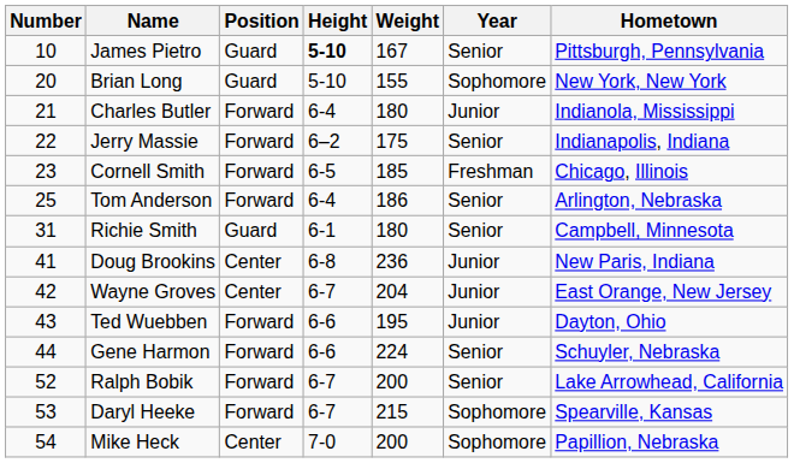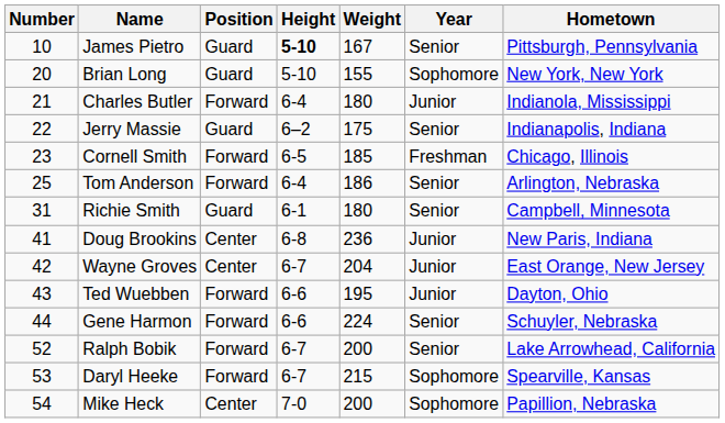 <table class="wikitable" style="font-size: 95%;">
 <tr>
 <th>Number</th>
 <th>Name</th>
 <th>Position</th>
 <th>Height</th>
 <th>Weight</th>
 <th>Year</th>
 <th>Hometown</th>
 </tr>
 <tr>
 <td align=center>10</td>
 <td>James Pietro</td>
 <td>Guard</td>
 <td><strong>5-10</strong></td>
 <td>167</td>
 <td>Senior</td>
 <td><a href='#'>Pittsburgh, Pennsylvania</a></td>
 </tr>
 <tr>
 <td align=center>20</td>
 <td>Brian Long</td>
 <td>Guard</td>
 <td>5-10</td>
 <td>155</td>
 <td>Sophomore</td>
 <td><a href='#'>New York, New York</a></td>
 </tr>
 <tr>
 <td align=center>21</td>
 <td>Charles Butler</td>
 <td>Forward</td>
 <td>6-4</td>
 <td>180</td>
 <td>Junior</td>
 <td><a href='#'>Indianola, Mississippi</a></td>
 </tr>
 <tr>
 <td align=center>22</td>
 <td>Jerry Massie</td>
-<td>Forward</td>
+<td>Guard</td>
 <td>6–2</td>
 <td>175</td>
 <td>Senior</td>
 <td><a href='#'>Indianapolis</a>, <a href='#'>Indiana</a></td>
 </tr>
 <tr>
 <td align=center>23</td>
 <td>Cornell Smith</td>
 <td>Forward</td>
 <td>6-5</td>
 <td>185</td>
 <td>Freshman</td>
 <td><a href='#'>Chicago</a>, <a href='#'>Illinois</a></td>
 </tr>
 <tr>
 <td align=center>25</td>
 <td>Tom Anderson</td>
 <td>Forward</td>
 <td>6-4</td>
 <td>186</td>
 <td>Senior</td>
 <td><a href='#'>Arlington, Nebraska</a></td>
 </tr>
 <tr>
 <td align=center>31</td>
 <td>Richie Smith</td>
 <td>Guard</td>
 <td>6-1</td>
 <td>180</td>
 <td>Senior</td>
 <td><a href='#'>Campbell, Minnesota</a></td>
 </tr>
 <tr>
 <td align=center>41</td>
 <td>Doug Brookins</td>
 <td>Center</td>
 <td>6-8</td>
 <td>236</td>
 <td>Junior</td>
 <td><a href='#'>New Paris, Indiana</a></td>
 </tr>
 <tr>
 <td align=center>42</td>
 <td>Wayne Groves</td>
 <td>Center</td>
 <td>6-7</td>
 <td>204</td>
 <td>Junior</td>
 <td><a href='#'>East Orange, New Jersey</a></td>
 </tr>
 <tr>
 <td align=center>43</td>
 <td>Ted Wuebben</td>
 <td>Forward</td>
 <td>6-6</td>
 <td>195</td>
 <td>Junior</td>
 <td><a href='#'>Dayton, Ohio</a></td>
 </tr>
 <tr>
 <td align=center>44</td>
 <td>Gene Harmon</td>
 <td>Forward</td>
 <td>6-6</td>
 <td>224</td>
 <td>Senior</td>
 <td><a href='#'>Schuyler, Nebraska</a></td>
 </tr>
 <tr>
 <td align=center>52</td>
 <td>Ralph Bobik</td>
 <td>Forward</td>
 <td>6-7</td>
 <td>200</td>
 <td>Senior</td>
 <td><a href='#'>Lake Arrowhead, California</a></td>
 </tr>
 <tr>
 <td align=center>53</td>
 <td>Daryl Heeke</td>
 <td>Forward</td>
 <td>6-7</td>
 <td>215</td>
 <td>Sophomore</td>
 <td><a href='#'>Spearville, Kansas</a></td>
 </tr>
 <tr>
 <td align=center>54</td>
 <td>Mike Heck</td>
 <td>Center</td>
 <td>7-0</td>
 <td>200</td>
 <td>Sophomore</td>
 <td><a href='#'>Papillion, Nebraska</a></td>
 </tr>
 </table>
